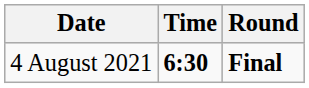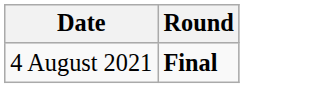 <table class="wikitable">
 <tr>
 <th>Date</th>
-<th>Time</th>
 <th>Round</th>
 </tr>
 <tr>
 <td>4 August 2021</td>
-<td><strong>6:30</strong></td>
 <td><strong>Final</strong></td>
 </tr>
 </table>
